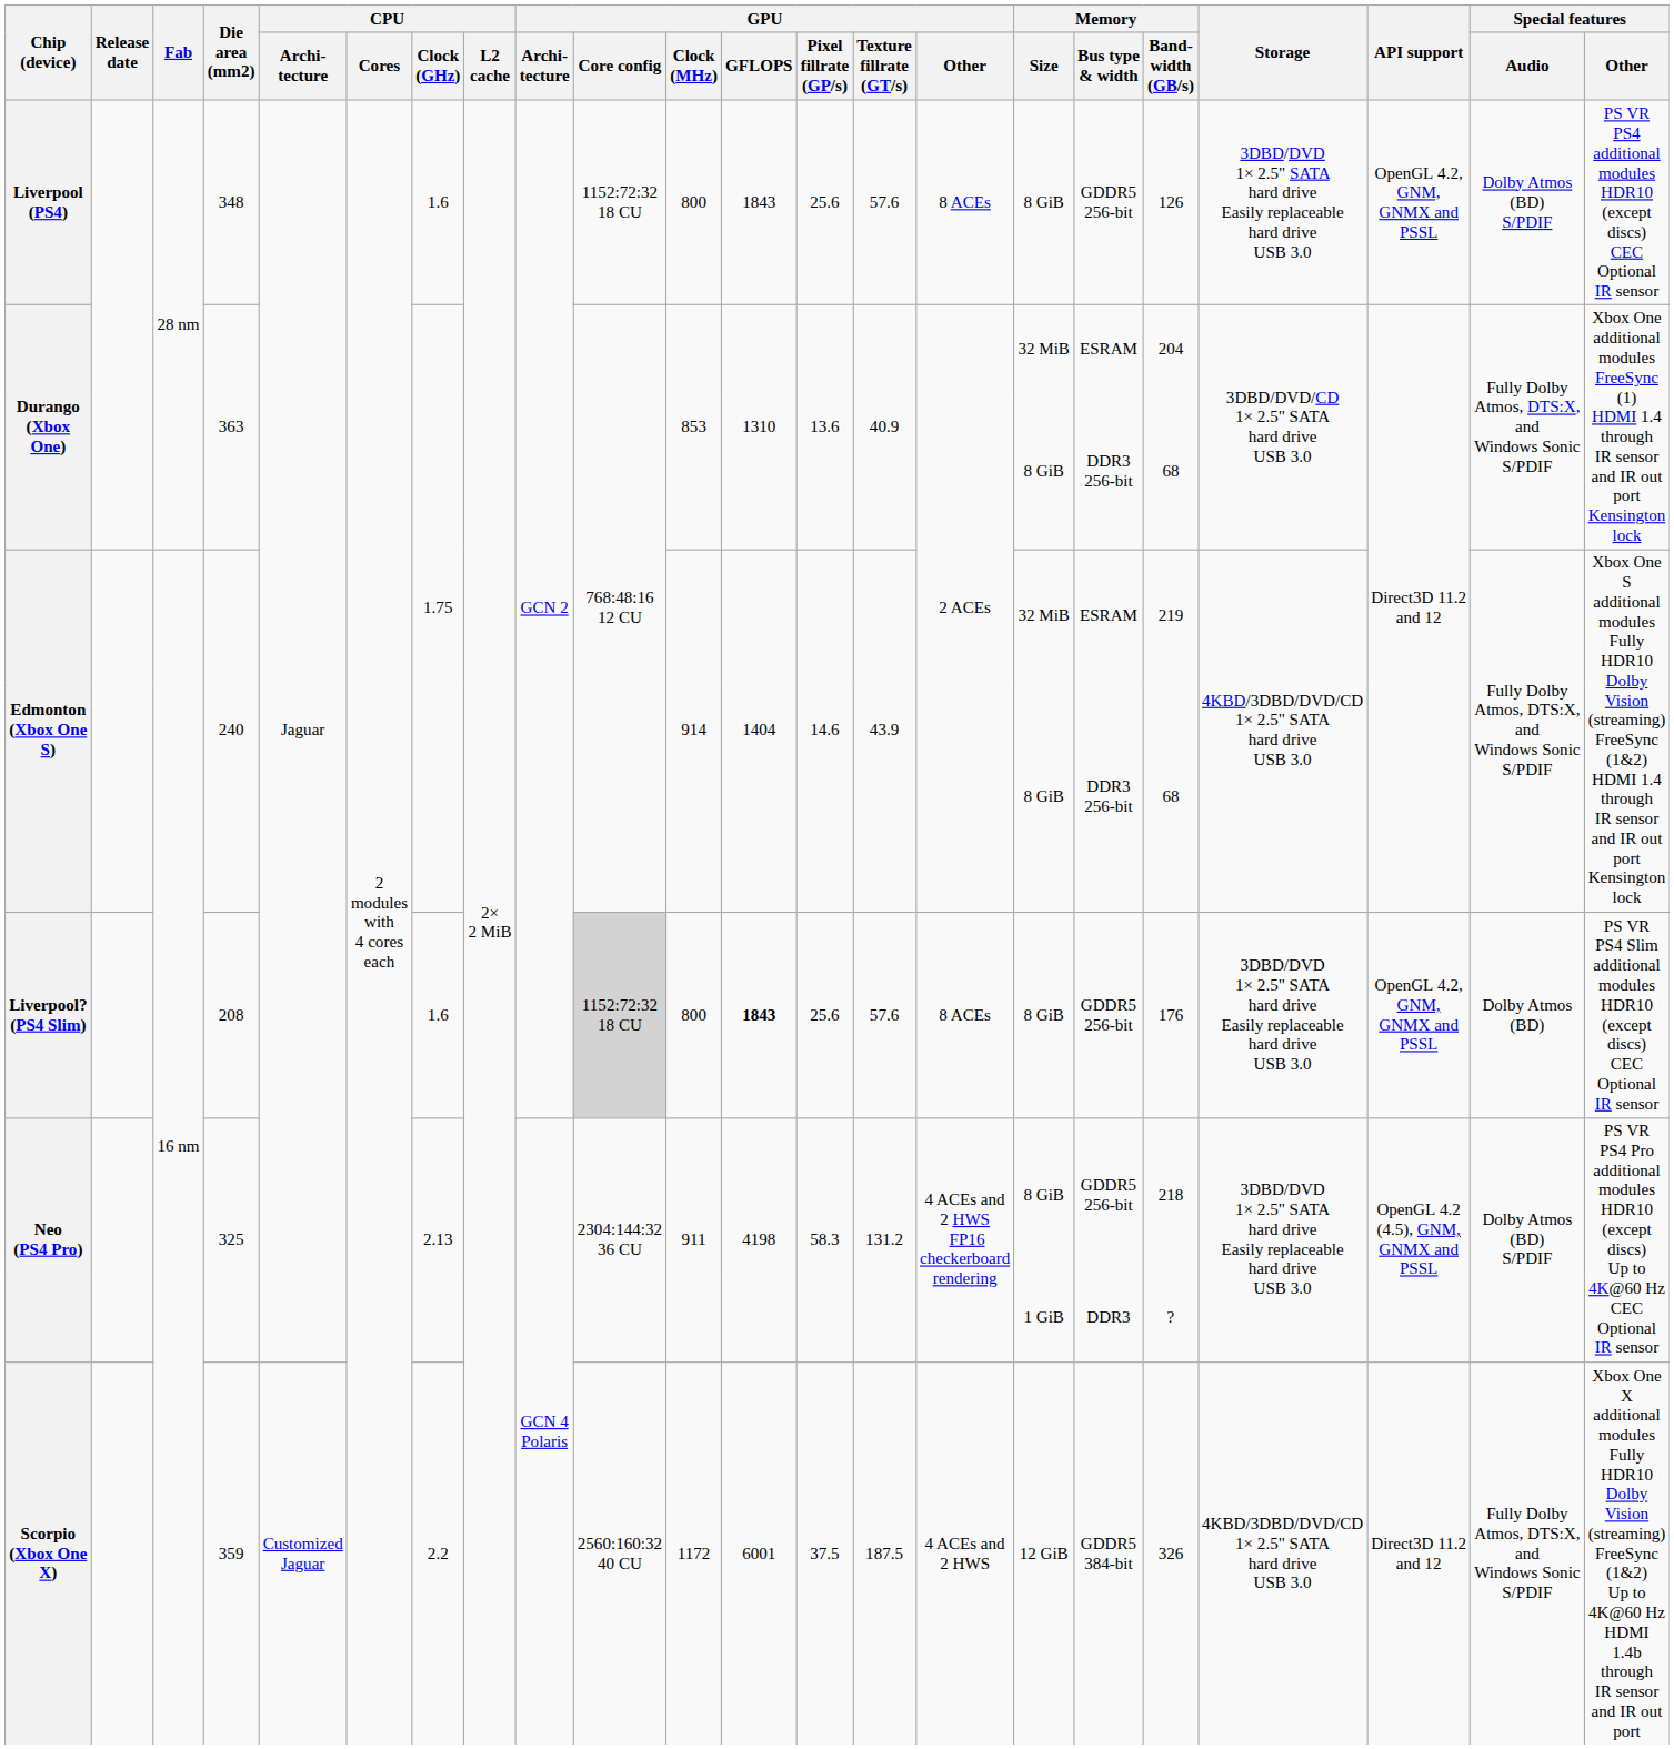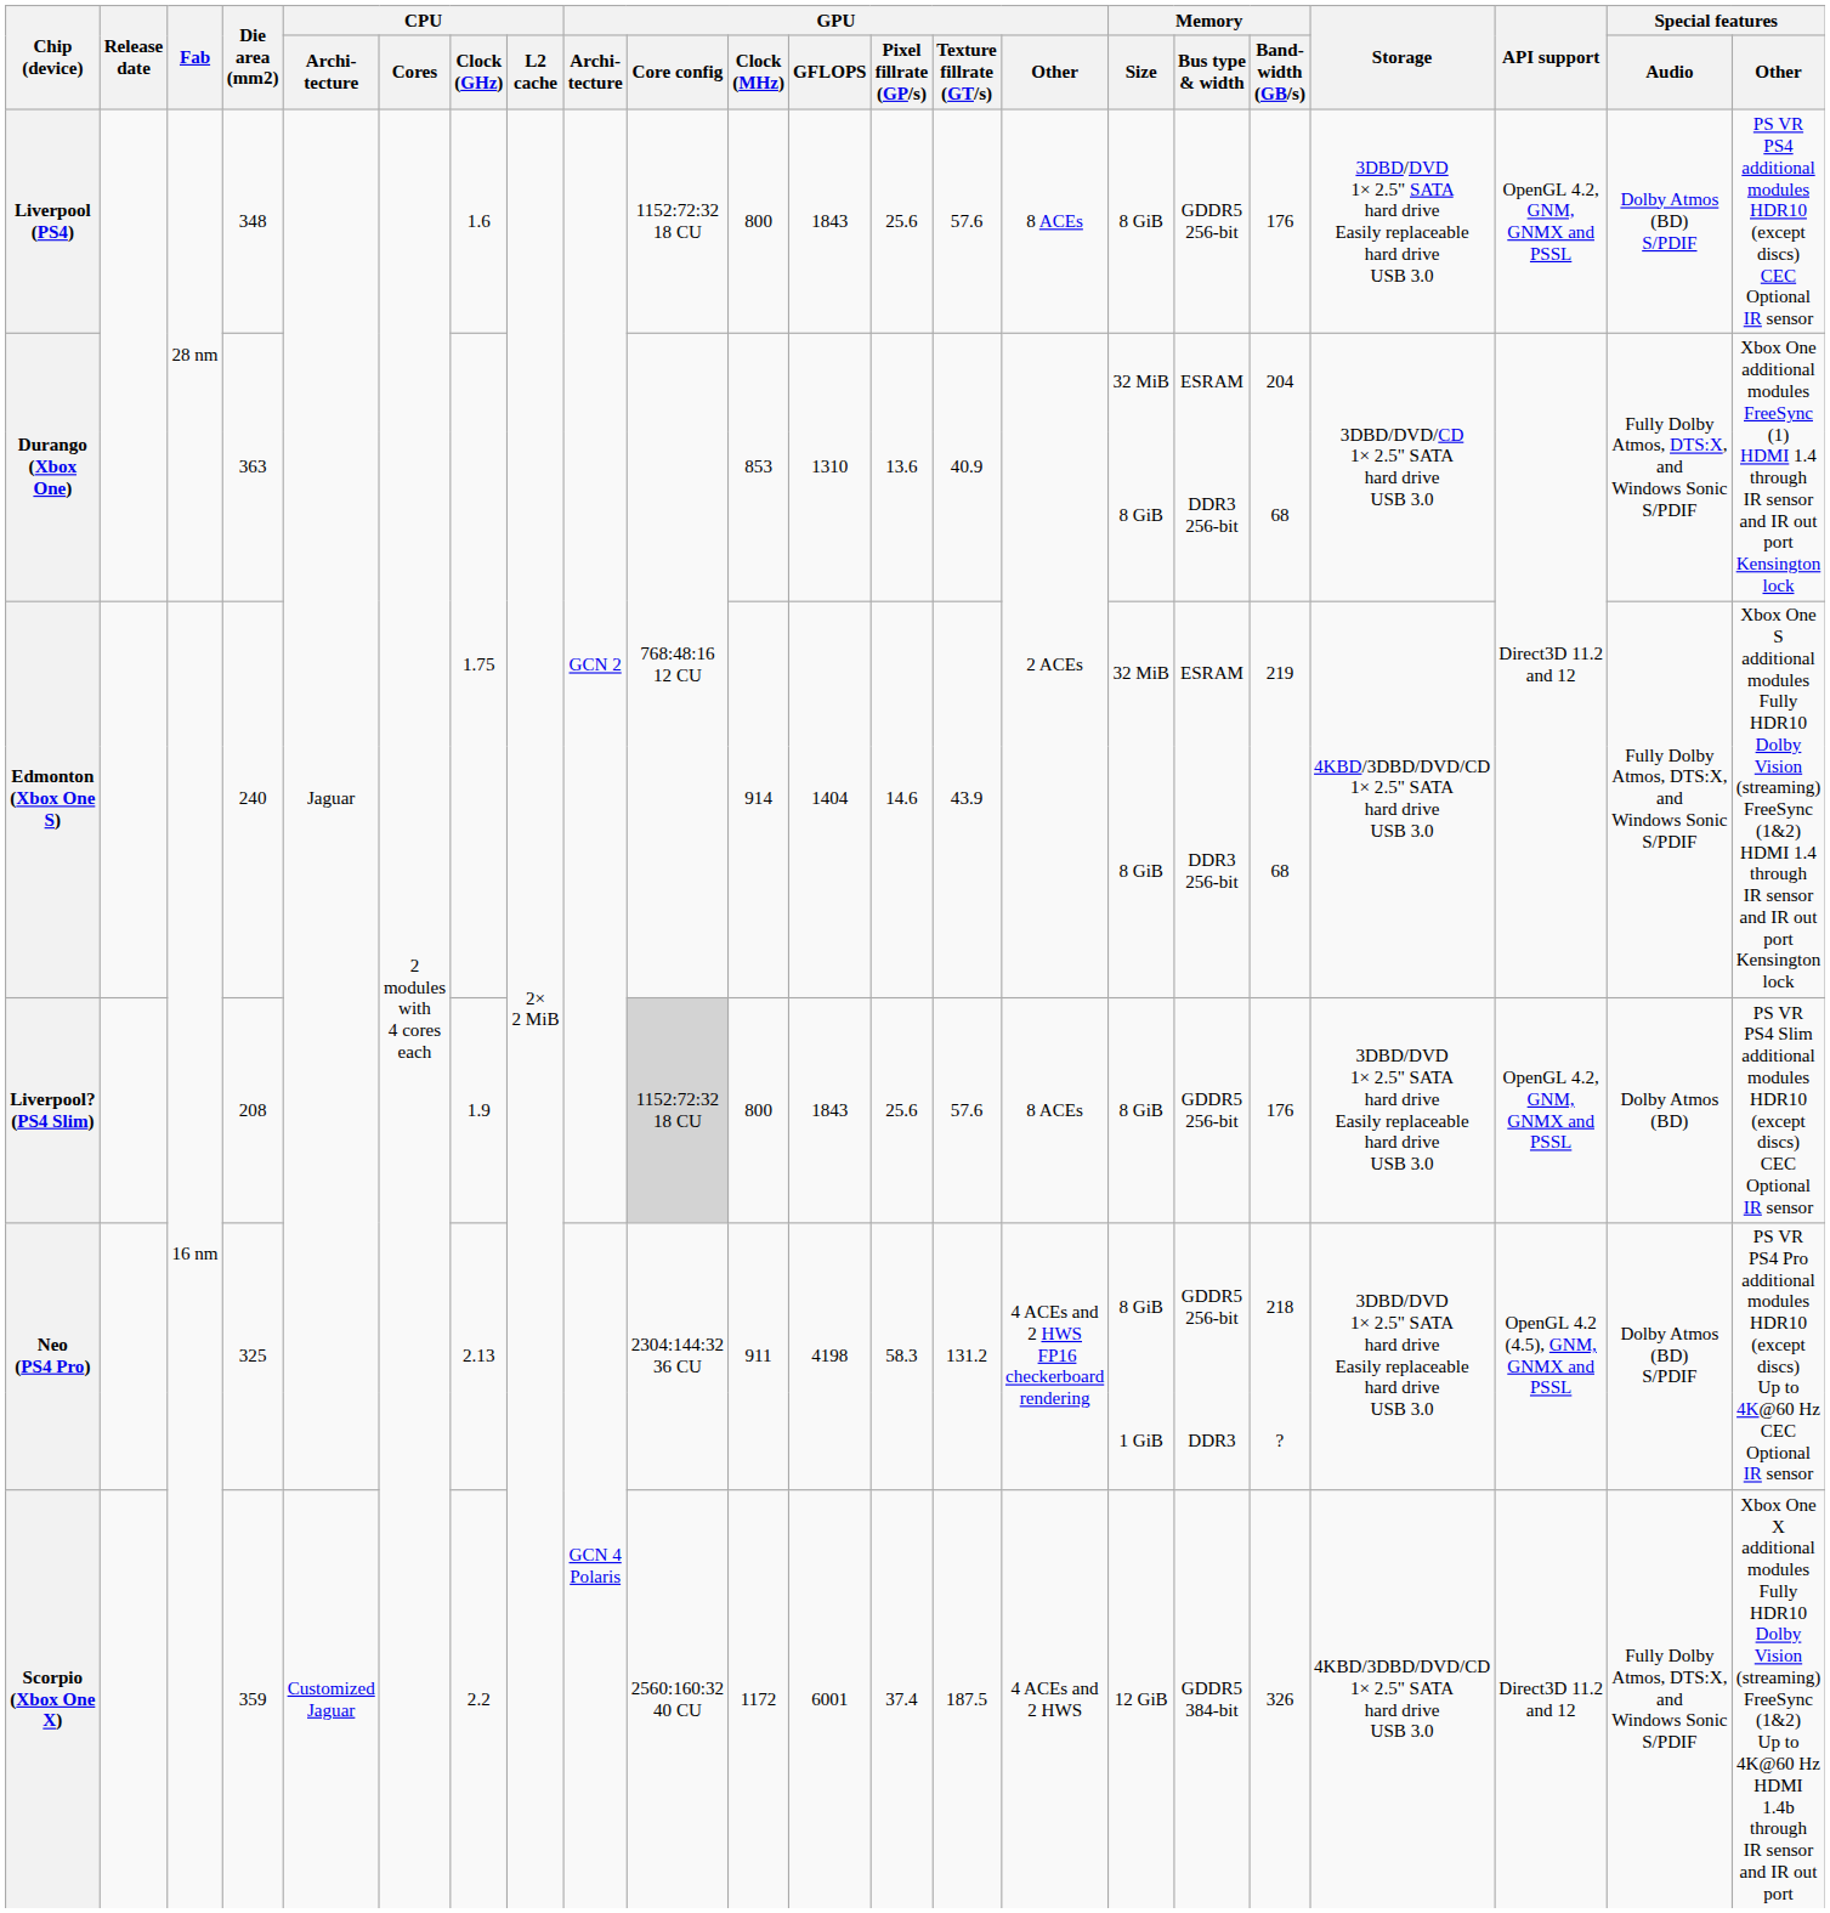 <table class="wikitable sortable" style="font-size:85%; text-align:center;">
 <tr>
 <th rowspan=2>Chip<br>(device)</th>
 <th rowspan=2>Release date</th>
 <th rowspan=2><a href='#'>Fab</a></th>
 <th rowspan=2>Die area (mm2)</th>
 <th colspan=4>CPU</th>
 <th colspan=7>GPU</th>
 <th colspan=3>Memory</th>
 <th rowspan=2>Storage</th>
 <th rowspan=2>API support</th>
 <th colspan=2>Special features</th>
 </tr>
 <tr>
 <th>Archi-<br>tecture</th>
 <th>Cores</th>
 <th>Clock (<a href='#'>GHz</a>)</th>
 <th>L2 cache</th>
 <th>Archi-<br>tecture</th>
 <th>Core config</th>
 <th>Clock (<a href='#'>MHz</a>)</th>
 <th>GFLOPS </th>
 <th>Pixel fillrate (<a href='#'>GP</a>/s) </th>
 <th>Texture fillrate (<a href='#'>GT</a>/s) </th>
 <th>Other</th>
 <th>Size</th>
 <th>Bus type & width</th>
 <th>Band-<br>width (<a href='#'>GB</a>/s)</th>
 <th>Audio</th>
 <th>Other</th>
 </tr>
 <tr>
 <th>Liverpool<br>(<a href='#'>PS4</a>)</th>
 <td rowspan="3"></td>
 <td rowspan=3>28 nm</td>
 <td>348</td>
 <td rowspan=8>Jaguar</td>
 <td rowspan=9>2 modules with 4 cores each</td>
 <td>1.6</td>
 <td rowspan=9>2× 2 MiB</td>
 <td rowspan=6><a href='#'>GCN 2</a></td>
 <td>1152:72:32<br>18 CU</td>
 <td>800</td>
 <td>1843</td>
 <td>25.6</td>
 <td>57.6</td>
 <td>8 <a href='#'>ACEs</a></td>
 <td>8 GiB</td>
 <td>GDDR5<br>256-bit</td>
-<td>126</td>
+<td>176</td>
 <td><a href='#'>3DBD</a>/<a href='#'>DVD</a><br>1× 2.5" <a href='#'>SATA</a> hard drive<br>Easily replaceable hard drive<br>USB 3.0</td>
 <td>OpenGL 4.2, <a href='#'>GNM, GNMX and PSSL</a></td>
 <td><a href='#'>Dolby Atmos</a> (BD)<br><a href='#'>S/PDIF</a></td>
 <td><a href='#'>PS VR</a><br><a href='#'>PS4 additional modules</a><br><a href='#'>HDR10</a> (except discs)<br><a href='#'>CEC</a><br>Optional <a href='#'>IR</a> sensor</td>
 </tr>
 <tr>
 <th rowspan=2>Durango<br>(<a href='#'>Xbox One</a>)</th>
 <td rowspan=2>363</td>
 <td rowspan=4>1.75</td>
 <td rowspan=4>768:48:16<br>12 CU</td>
 <td rowspan=2>853</td>
 <td rowspan=2>1310</td>
 <td rowspan=2>13.6</td>
 <td rowspan=2>40.9</td>
 <td rowspan="4">2 ACEs</td>
 <td style="border-bottom: none">32 MiB</td>
 <td style="border-bottom: none">ESRAM</td>
 <td style="border-bottom: none">204</td>
 <td rowspan=2>3DBD/DVD/<a href='#'>CD</a><br>1× 2.5" SATA hard drive<br>USB 3.0</td>
 <td rowspan=4>Direct3D 11.2 and 12</td>
 <td rowspan=2>Fully Dolby Atmos, <a href='#'>DTS:X</a>, and Windows Sonic<br>S/PDIF</td>
 <td rowspan=2>Xbox One additional modules<br><a href='#'>FreeSync</a> (1)<br><a href='#'>HDMI</a> 1.4 through<br>IR sensor and IR out port<br><a href='#'>Kensington lock</a></td>
 </tr>
 <tr>
 <td style="border-top: none">8 GiB</td>
 <td style="border-top: none">DDR3<br>256-bit</td>
 <td style="border-top: none">68</td>
 </tr>
 <tr>
 <th rowspan=2>Edmonton<br>(<a href='#'>Xbox One S</a>) </th>
 <td rowspan=2></td>
 <td rowspan=6>16 nm</td>
 <td rowspan=2>240</td>
 <td rowspan=2>914</td>
 <td rowspan=2>1404</td>
 <td rowspan=2>14.6</td>
 <td rowspan=2>43.9</td>
 <td style="border-bottom: none">32 MiB</td>
 <td style="border-bottom: none">ESRAM</td>
 <td style="border-bottom: none">219</td>
 <td rowspan=2><a href='#'>4KBD</a>/3DBD/DVD/CD<br>1× 2.5" SATA hard drive<br>USB 3.0</td>
 <td rowspan=2>Fully Dolby Atmos, DTS:X, and Windows Sonic<br>S/PDIF</td>
 <td rowspan=2>Xbox One S additional modules<br>Fully HDR10<br><a href='#'>Dolby Vision</a> (streaming)<br>FreeSync (1&2)<br>HDMI 1.4 through<br>IR sensor and IR out port<br>Kensington lock</td>
 </tr>
 <tr>
 <td style="border-top: none">8 GiB</td>
 <td style="border-top: none">DDR3<br>256-bit</td>
 <td style="border-top: none">68</td>
 </tr>
 <tr>
 <th>Liverpool?<br>(<a href='#'>PS4 Slim</a>)</th>
 <td rowspan=1></td>
 <td>208</td>
-<td>1.6</td>
+<td>1.9</td>
 <td style="background: lightgrey;">1152:72:32<br>18 CU</td>
 <td>800</td>
-<td><strong>1843</strong></td>
+<td>1843</td>
 <td>25.6</td>
 <td>57.6</td>
 <td>8 ACEs</td>
 <td>8 GiB</td>
 <td>GDDR5<br>256-bit</td>
 <td>176</td>
 <td>3DBD/DVD<br>1× 2.5" SATA hard drive<br>Easily replaceable hard drive<br>USB 3.0</td>
 <td>OpenGL 4.2, <a href='#'>GNM, GNMX and PSSL</a></td>
 <td>Dolby Atmos (BD)</td>
 <td>PS VR<br>PS4 Slim additional modules<br>HDR10 (except discs)<br>CEC<br>Optional <a href='#'>IR</a> sensor</td>
 </tr>
 <tr>
 <th rowspan=2>Neo<br>(<a href='#'>PS4 Pro</a>) </th>
 <td rowspan=2></td>
 <td rowspan=2>325</td>
 <td rowspan=2>2.13</td>
 <td rowspan=3><a href='#'>GCN 4<br>Polaris</a></td>
 <td rowspan=2>2304:144:32<br>36 CU</td>
 <td rowspan=2>911</td>
 <td rowspan=2>4198</td>
 <td rowspan=2>58.3</td>
 <td rowspan=2>131.2</td>
 <td rowspan=2>4 ACEs and 2 <a href='#'>HWS</a><br> <a href='#'>FP16</a><br><a href='#'>checkerboard rendering</a></td>
 <td style="border-bottom: none">8 GiB<br></td>
 <td style="border-bottom: none">GDDR5<br>256-bit</td>
 <td style="border-bottom: none">218</td>
 <td rowspan=2>3DBD/DVD<br>1× 2.5" SATA hard drive<br>Easily replaceable hard drive<br>USB 3.0</td>
 <td rowspan=2>OpenGL 4.2 (4.5), <a href='#'>GNM, GNMX and PSSL</a></td>
 <td rowspan=2>Dolby Atmos (BD)<br>S/PDIF</td>
 <td rowspan=2>PS VR<br>PS4 Pro additional modules<br>HDR10 (except discs)<br>Up to <a href='#'>4K</a>@60 Hz<br>CEC<br>Optional <a href='#'>IR</a> sensor</td>
 </tr>
 <tr>
 <td style="border-top: none">1 GiB</td>
 <td style="border-top: none">DDR3</td>
 <td style="border-top: none">?</td>
 </tr>
 <tr>
 <th>Scorpio<br>(<a href='#'>Xbox One X</a>) </th>
 <td></td>
 <td>359</td>
 <td><a href='#'>Customized<br>Jaguar</a></td>
 <td>2.2</td>
 <td>2560:160:32<br>40 CU</td>
 <td>1172</td>
 <td>6001</td>
-<td>37.5</td>
+<td>37.4</td>
 <td>187.5</td>
 <td>4 ACEs and 2 HWS</td>
 <td>12 GiB</td>
 <td>GDDR5<br>384-bit</td>
 <td>326</td>
 <td>4KBD/3DBD/DVD/CD<br>1× 2.5" SATA hard drive<br>USB 3.0</td>
 <td>Direct3D 11.2 and 12</td>
 <td>Fully Dolby Atmos, DTS:X, and Windows Sonic<br>S/PDIF</td>
 <td>Xbox One X additional modules<br>Fully HDR10<br><a href='#'>Dolby Vision</a> (streaming)<br>FreeSync (1&2)<br>Up to 4K@60 Hz<br>HDMI 1.4b through<br>IR sensor and IR out port</td>
 </tr>
 <tr>
 </tr>
 </table>
